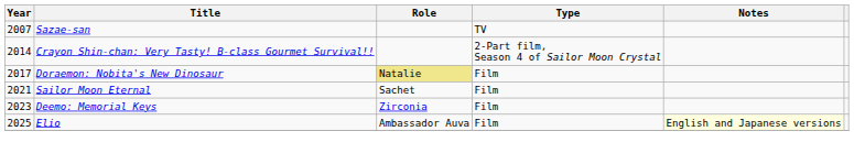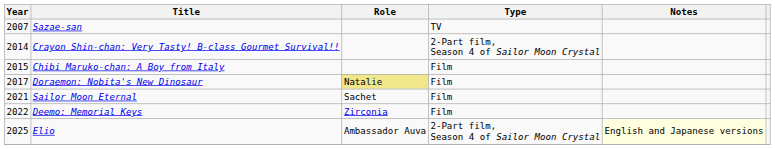 <table class="wikitable sortable">
 <tr>
 <th>Year</th>
 <th>Title</th>
 <th>Role</th>
 <th>Type</th>
 <th>Notes</th>
 <th class="unsortable"></th>
 </tr>
 <tr>
 <td>2007</td>
 <td><em><a href='#'>Sazae-san</a></em></td>
 <td></td>
 <td>TV</td>
 <td></td>
 <td></td>
 </tr>
 <tr>
 <td>2014</td>
 <td><em><a href='#'>Crayon Shin-chan: Very Tasty! B-class Gourmet Survival!!</a></em></td>
 <td></td>
 <td>2-Part film,<br>Season 4 of <em>Sailor Moon Crystal</em></td>
 <td></td>
 <td></td>
 </tr>
 <tr>
+<td>2015</td>
+<td><em><a href='#'>Chibi Maruko-chan: A Boy from Italy</a></em></td>
+<td></td>
+<td>Film</td>
+<td></td>
+<td></td>
+</tr>
+<tr>
 <td>2017</td>
 <td><em><a href='#'>Doraemon: Nobita's New Dinosaur</a></em></td>
 <td style="background: khaki;">Natalie</td>
 <td>Film</td>
 <td></td>
 <td></td>
 </tr>
 <tr>
 <td>2021</td>
 <td><em><a href='#'>Sailor Moon Eternal</a></em></td>
 <td>Sachet</td>
 <td>Film</td>
 <td></td>
 <td></td>
 </tr>
 <tr>
-<td>2023</td>
+<td>2022</td>
 <td><em><a href='#'>Deemo: Memorial Keys</a></em></td>
 <td><a href='#'>Zirconia</a></td>
 <td>Film</td>
 <td></td>
 <td></td>
 </tr>
 <tr>
 <td>2025</td>
 <td><em><a href='#'>Elio</a></em></td>
 <td>Ambassador Auva</td>
-<td>Film</td>
+<td>2-Part film,<br>Season 4 of <em>Sailor Moon Crystal</em></td>
 <td style="background: lightyellow;">English and Japanese versions</td>
 <td></td>
 </tr>
 <tr>
 </tr>
 </table>
